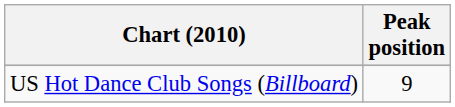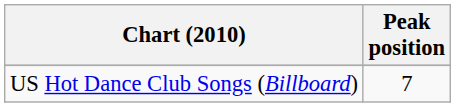 <table class="wikitable sortable">
 <tr>
 <th>Chart (2010)</th>
 <th>Peak<br>position</th>
 </tr>
 <tr>
 </tr>
 <tr>
 </tr>
 <tr>
 </tr>
 <tr>
 </tr>
 <tr>
 <td>US <a href='#'>Hot Dance Club Songs</a> (<em><a href='#'>Billboard</a></em>)</td>
-<td align="center">9</td>
+<td align="center">7</td>
 </tr>
 </table>
